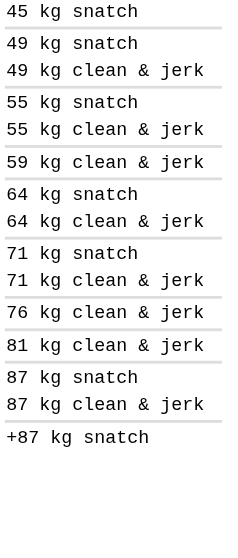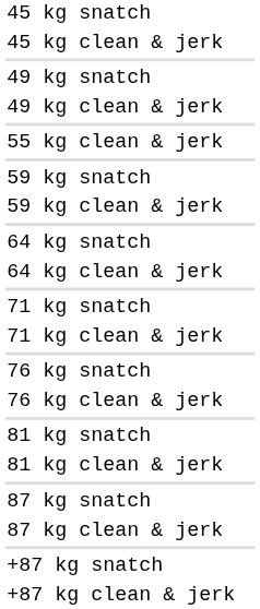 <table>
 <tr>
 <td>45 kg snatch</td>
+<td></td>
+<td></td>
+<td></td>
+</tr>
+<tr>
+<td>45 kg clean & jerk</td>
 <td></td>
 <td></td>
 <td></td>
 </tr>
 <tr bgcolor=#dddddd>
 <td colspan=4></td>
 </tr>
 <tr>
 <td>49 kg snatch</td>
 <td></td>
 <td></td>
 <td></td>
 </tr>
 <tr>
 <td>49 kg clean & jerk</td>
 <td></td>
 <td></td>
 <td></td>
 </tr>
 <tr bgcolor=#dddddd>
 <td colspan=4></td>
 </tr>
 <tr>
-<td>55 kg snatch</td>
-<td></td>
-<td></td>
-<td></td>
-</tr>
-<tr>
 <td>55 kg clean & jerk</td>
 <td></td>
 <td></td>
 <td></td>
 </tr>
 <tr bgcolor=#dddddd>
 <td colspan=4></td>
+</tr>
+<tr>
+<td>59 kg snatch</td>
+<td></td>
+<td></td>
+<td></td>
 </tr>
 <tr>
 <td>59 kg clean & jerk</td>
 <td></td>
 <td></td>
 <td></td>
 </tr>
 <tr bgcolor=#dddddd>
 <td colspan=4></td>
 </tr>
 <tr>
 <td>64 kg snatch</td>
 <td></td>
 <td></td>
 <td></td>
 </tr>
 <tr>
 <td>64 kg clean & jerk</td>
 <td></td>
 <td></td>
 <td></td>
 </tr>
 <tr bgcolor=#dddddd>
 <td colspan=4></td>
 </tr>
 <tr>
 <td>71 kg snatch</td>
 <td></td>
 <td></td>
 <td></td>
 </tr>
 <tr>
 <td>71 kg clean & jerk</td>
 <td></td>
 <td></td>
 <td></td>
 </tr>
 <tr bgcolor=#dddddd>
 <td colspan=4></td>
 </tr>
 <tr>
+<td>76 kg snatch</td>
+<td></td>
+<td></td>
+<td></td>
+</tr>
+<tr>
 <td>76 kg clean & jerk</td>
 <td></td>
 <td></td>
 <td></td>
 </tr>
 <tr bgcolor=#dddddd>
 <td colspan=4></td>
+</tr>
+<tr>
+<td>81 kg snatch</td>
+<td></td>
+<td></td>
+<td></td>
 </tr>
 <tr>
 <td>81 kg clean & jerk</td>
 <td></td>
 <td></td>
 <td></td>
 </tr>
 <tr bgcolor=#dddddd>
 <td colspan=4></td>
 </tr>
 <tr>
 <td>87 kg snatch</td>
 <td></td>
 <td></td>
 <td></td>
 </tr>
 <tr>
 <td>87 kg clean & jerk</td>
 <td></td>
 <td></td>
 <td></td>
 </tr>
 <tr bgcolor=#dddddd>
 <td colspan=4></td>
 </tr>
 <tr>
 <td>+87 kg snatch</td>
 <td></td>
 <td></td>
 <td></td>
 </tr>
+<tr>
+<td>+87 kg clean & jerk</td>
+<td></td>
+<td></td>
+<td></td>
+</tr>
 </table>
